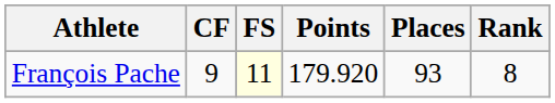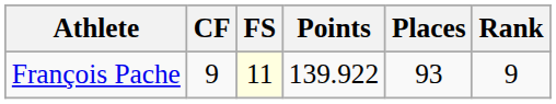 <table class="wikitable" border="1" style="font-size:90%">
 <tr>
 <th>Athlete</th>
 <th>CF</th>
 <th>FS</th>
 <th>Points</th>
 <th>Places</th>
 <th>Rank</th>
 </tr>
 <tr align=center>
 <td align=left><a href='#'>François Pache</a></td>
 <td>9</td>
 <td style="background: lightyellow;">11</td>
-<td>179.920</td>
+<td>139.922</td>
 <td>93</td>
-<td>8</td>
+<td>9</td>
 </tr>
 </table>
